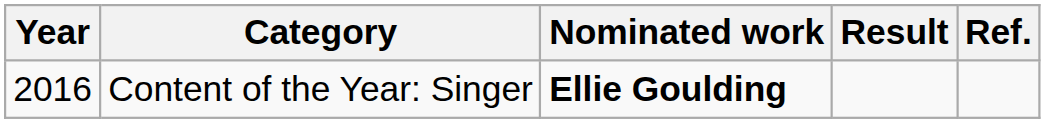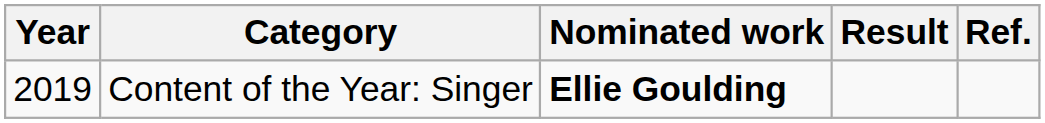 <table class="wikitable">
 <tr>
 <th>Year</th>
 <th>Category</th>
 <th>Nominated work</th>
 <th>Result</th>
 <th>Ref.</th>
 </tr>
 <tr>
-<td>2016</td>
+<td>2019</td>
 <td>Content of the Year: Singer</td>
 <td><strong>Ellie Goulding</strong></td>
 <td></td>
 <td></td>
 </tr>
 </table>
